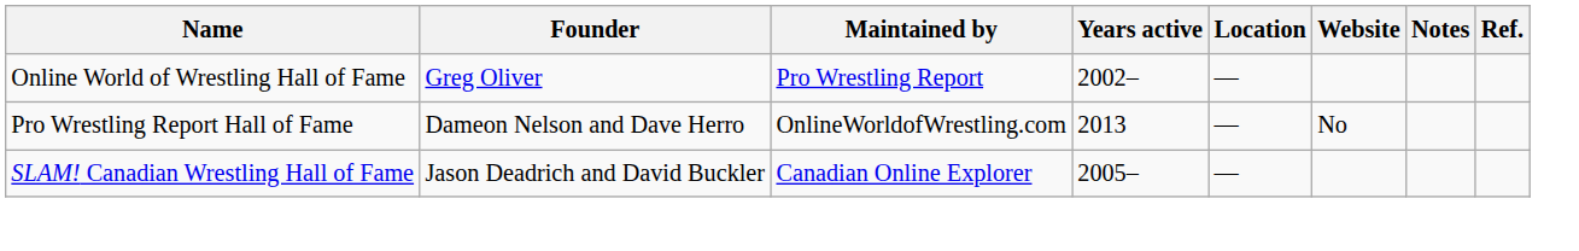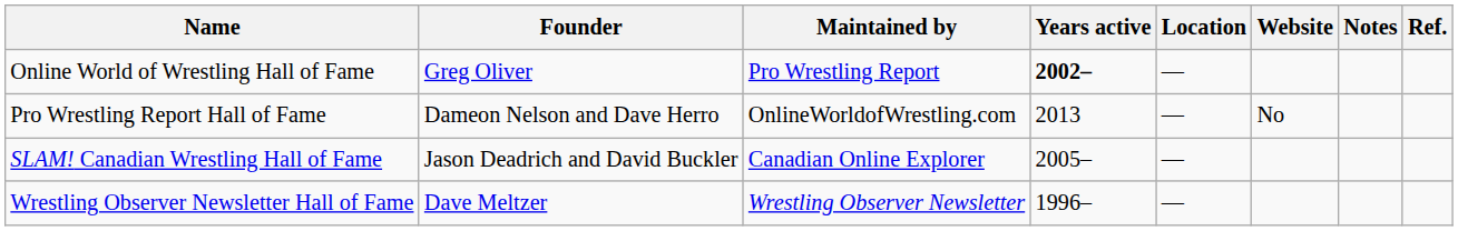 <table class="wikitable sortable" style="font-size:95%;border:0px;text-align:left;line-height:150%;">
 <tr>
 <th>Name</th>
 <th>Founder</th>
 <th>Maintained by</th>
 <th>Years active</th>
 <th>Location</th>
 <th>Website</th>
 <th class="unsortable">Notes</th>
 <th class="unsortable">Ref.</th>
 </tr>
 <tr>
 <td>Online World of Wrestling Hall of Fame</td>
 <td><a href='#'>Greg Oliver</a></td>
 <td><a href='#'>Pro Wrestling Report</a></td>
-<td>2002–</td>
+<td><strong>2002–</strong></td>
 <td>—</td>
 <td></td>
 <td></td>
 <td></td>
 </tr>
 <tr>
 <td>Pro Wrestling Report Hall of Fame</td>
 <td>Dameon Nelson and Dave Herro</td>
 <td>OnlineWorldofWrestling.com</td>
 <td>2013</td>
 <td>—</td>
 <td>No</td>
 <td></td>
 <td></td>
 </tr>
 <tr>
 <td><a href='#'><em>SLAM!</em> Canadian Wrestling Hall of Fame</a></td>
 <td>Jason Deadrich and David Buckler</td>
 <td><a href='#'>Canadian Online Explorer</a></td>
 <td>2005–</td>
 <td>—</td>
 <td></td>
 <td></td>
 <td></td>
 </tr>
+<tr>
+<td><a href='#'>Wrestling Observer Newsletter Hall of Fame</a></td>
+<td><a href='#'>Dave Meltzer</a></td>
+<td><em><a href='#'>Wrestling Observer Newsletter</a></em></td>
+<td>1996–</td>
+<td>—</td>
+<td></td>
+<td></td>
+<td></td>
+</tr>
 </table>
